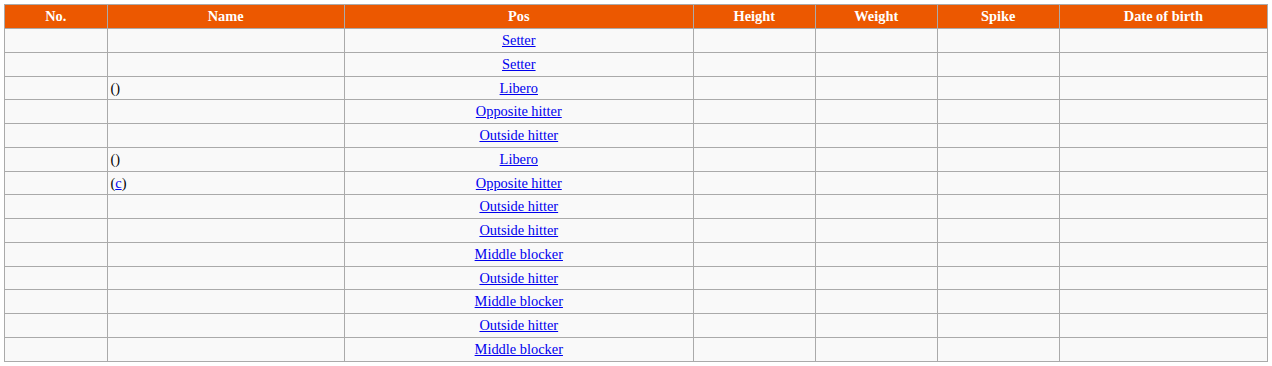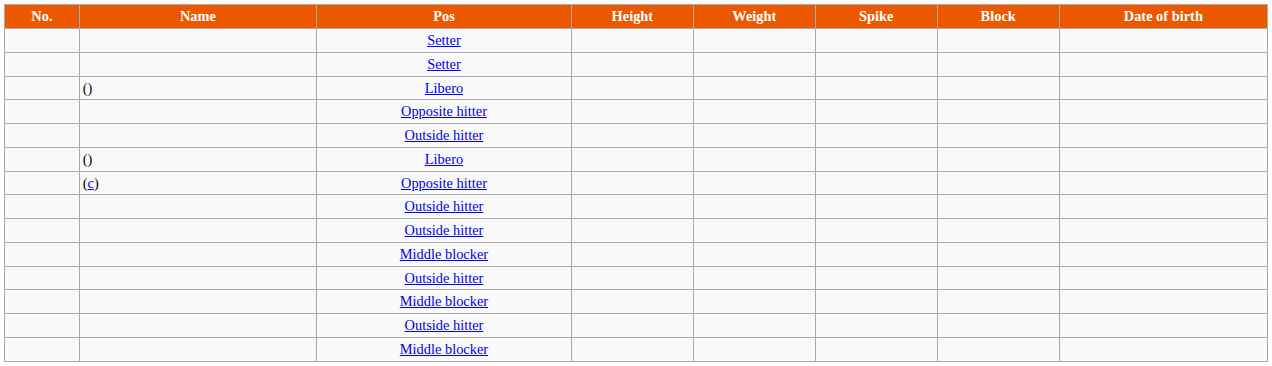 <table class="wikitable sortable" style="font-size:90%; text-align:center; width:100%;">
 <tr>
 <th style="background:#EC5800; color:white;">No.</th>
 <th style="width:16em; background:#EC5800; color:white;">Name</th>
 <th style="background:#EC5800; color:white;">Pos</th>
 <th style="width:8em; background:#EC5800; color:white;">Height</th>
 <th style="width:8em; background:#EC5800; color:white;">Weight</th>
 <th style="width:8em; background:#EC5800; color:white;">Spike</th>
+<th style="width:8em; background:#EC5800; color:white;">Block</th>
 <th style="width:14em; background:#EC5800; color:white;">Date of birth</th>
 </tr>
 <tr>
 <td></td>
 <td align=left> </td>
 <td><a href='#'>Setter</a></td>
+<td></td>
 <td></td>
 <td></td>
 <td></td>
 <td align=right></td>
 </tr>
 <tr>
 <td></td>
 <td align=left> </td>
 <td><a href='#'>Setter</a></td>
 <td></td>
 <td></td>
 <td></td>
+<td></td>
 <td align=right></td>
 </tr>
 <tr>
 <td></td>
 <td align=left>  ()</td>
 <td><a href='#'>Libero</a></td>
+<td></td>
 <td></td>
 <td></td>
 <td></td>
 <td align=right></td>
 </tr>
 <tr>
 <td></td>
 <td align=left> </td>
 <td><a href='#'>Opposite hitter</a></td>
 <td></td>
 <td></td>
 <td></td>
+<td></td>
 <td align=right></td>
 </tr>
 <tr>
 <td></td>
 <td align=left> </td>
 <td><a href='#'>Outside hitter</a></td>
+<td></td>
 <td></td>
 <td></td>
 <td></td>
 <td align=right></td>
 </tr>
 <tr>
 <td></td>
 <td align=left>  ()</td>
 <td><a href='#'>Libero</a></td>
 <td></td>
 <td></td>
 <td></td>
+<td></td>
 <td align=right></td>
 </tr>
 <tr>
 <td></td>
 <td align=left>  (<a href='#'>c</a>)</td>
 <td><a href='#'>Opposite hitter</a></td>
+<td></td>
 <td></td>
 <td></td>
 <td></td>
 <td align=right></td>
 </tr>
 <tr>
 <td></td>
 <td align=left> </td>
 <td><a href='#'>Outside hitter</a></td>
 <td></td>
 <td></td>
 <td></td>
+<td></td>
 <td align=right></td>
 </tr>
 <tr>
 <td></td>
 <td align=left> </td>
 <td><a href='#'>Outside hitter</a></td>
+<td></td>
 <td></td>
 <td></td>
 <td></td>
 <td align=right></td>
 </tr>
 <tr>
 <td></td>
 <td align=left> </td>
 <td><a href='#'>Middle blocker</a></td>
 <td></td>
 <td></td>
 <td></td>
+<td></td>
 <td align=right></td>
 </tr>
 <tr>
 <td></td>
 <td align=left> </td>
 <td><a href='#'>Outside hitter</a></td>
+<td></td>
 <td></td>
 <td></td>
 <td></td>
 <td align=right></td>
 </tr>
 <tr>
 <td></td>
 <td align=left> </td>
 <td><a href='#'>Middle blocker</a></td>
 <td></td>
 <td></td>
 <td></td>
+<td></td>
 <td align=right></td>
 </tr>
 <tr>
 <td></td>
 <td align=left> </td>
 <td><a href='#'>Outside hitter</a></td>
+<td></td>
 <td></td>
 <td></td>
 <td></td>
 <td align=right></td>
 </tr>
 <tr>
 <td></td>
 <td align=left> </td>
 <td><a href='#'>Middle blocker</a></td>
 <td></td>
 <td></td>
 <td></td>
+<td></td>
 <td align=right></td>
 </tr>
 </table>
